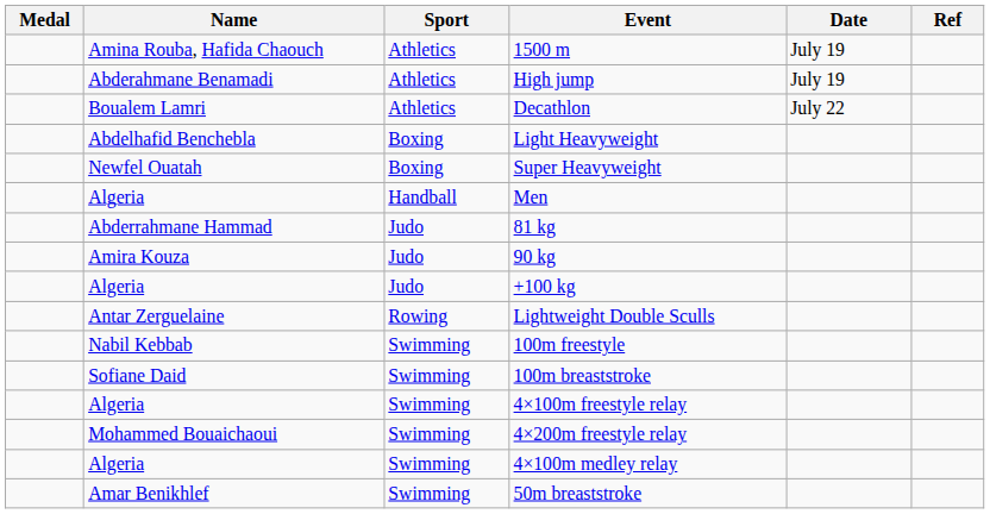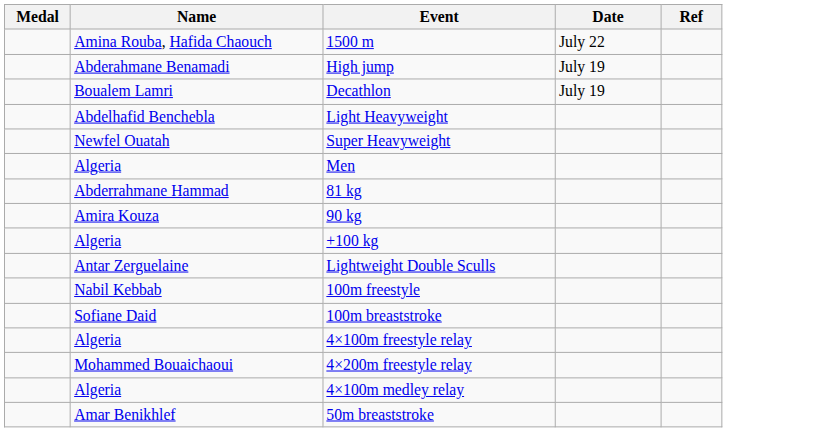 <table class="wikitable sortable" style="font-size:100%">
 <tr>
 <th width="60">Medal</th>
 <th width="250">Name</th>
-<th width="100">Sport</th>
 <th width="230">Event</th>
 <th width="100">Date</th>
 <th width="55">Ref</th>
 </tr>
 <tr>
 <td></td>
 <td><a href='#'>Amina Rouba</a>, <a href='#'>Hafida Chaouch</a></td>
-<td><a href='#'>Athletics</a></td>
 <td><a href='#'>1500 m</a></td>
-<td>July 19</td>
+<td>July 22</td>
 <td></td>
 </tr>
 <tr>
 <td></td>
 <td><a href='#'>Abderahmane Benamadi</a></td>
-<td><a href='#'>Athletics</a></td>
 <td><a href='#'>High jump</a></td>
 <td>July 19</td>
 <td></td>
 </tr>
 <tr>
 <td></td>
 <td><a href='#'>Boualem Lamri</a></td>
-<td><a href='#'>Athletics</a></td>
 <td><a href='#'>Decathlon</a></td>
-<td>July 22</td>
+<td>July 19</td>
 <td></td>
 </tr>
 <tr>
 <td></td>
 <td><a href='#'>Abdelhafid Benchebla</a></td>
-<td><a href='#'>Boxing</a></td>
 <td><a href='#'>Light Heavyweight</a></td>
 <td></td>
 <td></td>
 </tr>
 <tr>
 <td></td>
 <td><a href='#'>Newfel Ouatah</a></td>
-<td><a href='#'>Boxing</a></td>
 <td><a href='#'>Super Heavyweight</a></td>
 <td></td>
 <td></td>
 </tr>
 <tr>
 <td></td>
 <td><a href='#'>Algeria</a></td>
-<td><a href='#'>Handball</a></td>
 <td><a href='#'>Men</a></td>
 <td></td>
 <td></td>
 </tr>
 <tr>
 <td></td>
 <td><a href='#'>Abderrahmane Hammad</a></td>
-<td><a href='#'>Judo</a></td>
 <td><a href='#'>81 kg</a></td>
 <td></td>
 <td></td>
 </tr>
 <tr>
 <td></td>
 <td><a href='#'>Amira Kouza</a></td>
-<td><a href='#'>Judo</a></td>
 <td><a href='#'>90 kg</a></td>
 <td></td>
 <td></td>
 </tr>
 <tr>
 <td></td>
 <td><a href='#'>Algeria</a></td>
-<td><a href='#'>Judo</a></td>
 <td><a href='#'>+100 kg</a></td>
 <td></td>
 <td></td>
 </tr>
 <tr>
 <td></td>
 <td><a href='#'>Antar Zerguelaine</a></td>
-<td><a href='#'>Rowing</a></td>
 <td><a href='#'>Lightweight Double Sculls</a></td>
 <td></td>
 <td></td>
 </tr>
 <tr>
 <td></td>
 <td><a href='#'>Nabil Kebbab</a></td>
-<td><a href='#'>Swimming</a></td>
 <td><a href='#'>100m freestyle</a></td>
 <td></td>
 <td></td>
 </tr>
 <tr>
 <td></td>
 <td><a href='#'>Sofiane Daid</a></td>
-<td><a href='#'>Swimming</a></td>
 <td><a href='#'>100m breaststroke</a></td>
 <td></td>
 <td></td>
 </tr>
 <tr>
 <td></td>
 <td><a href='#'>Algeria</a></td>
-<td><a href='#'>Swimming</a></td>
 <td><a href='#'>4×100m freestyle relay</a></td>
 <td></td>
 <td></td>
 </tr>
 <tr>
 <td></td>
 <td><a href='#'>Mohammed Bouaichaoui</a></td>
-<td><a href='#'>Swimming</a></td>
 <td><a href='#'>4×200m freestyle relay</a></td>
 <td></td>
 <td></td>
 </tr>
 <tr>
 <td></td>
 <td><a href='#'>Algeria</a></td>
-<td><a href='#'>Swimming</a></td>
 <td><a href='#'>4×100m medley relay</a></td>
 <td></td>
 <td></td>
 </tr>
 <tr>
 <td></td>
 <td><a href='#'>Amar Benikhlef</a></td>
-<td><a href='#'>Swimming</a></td>
 <td><a href='#'>50m breaststroke</a></td>
 <td></td>
 <td></td>
 </tr>
 </table>
